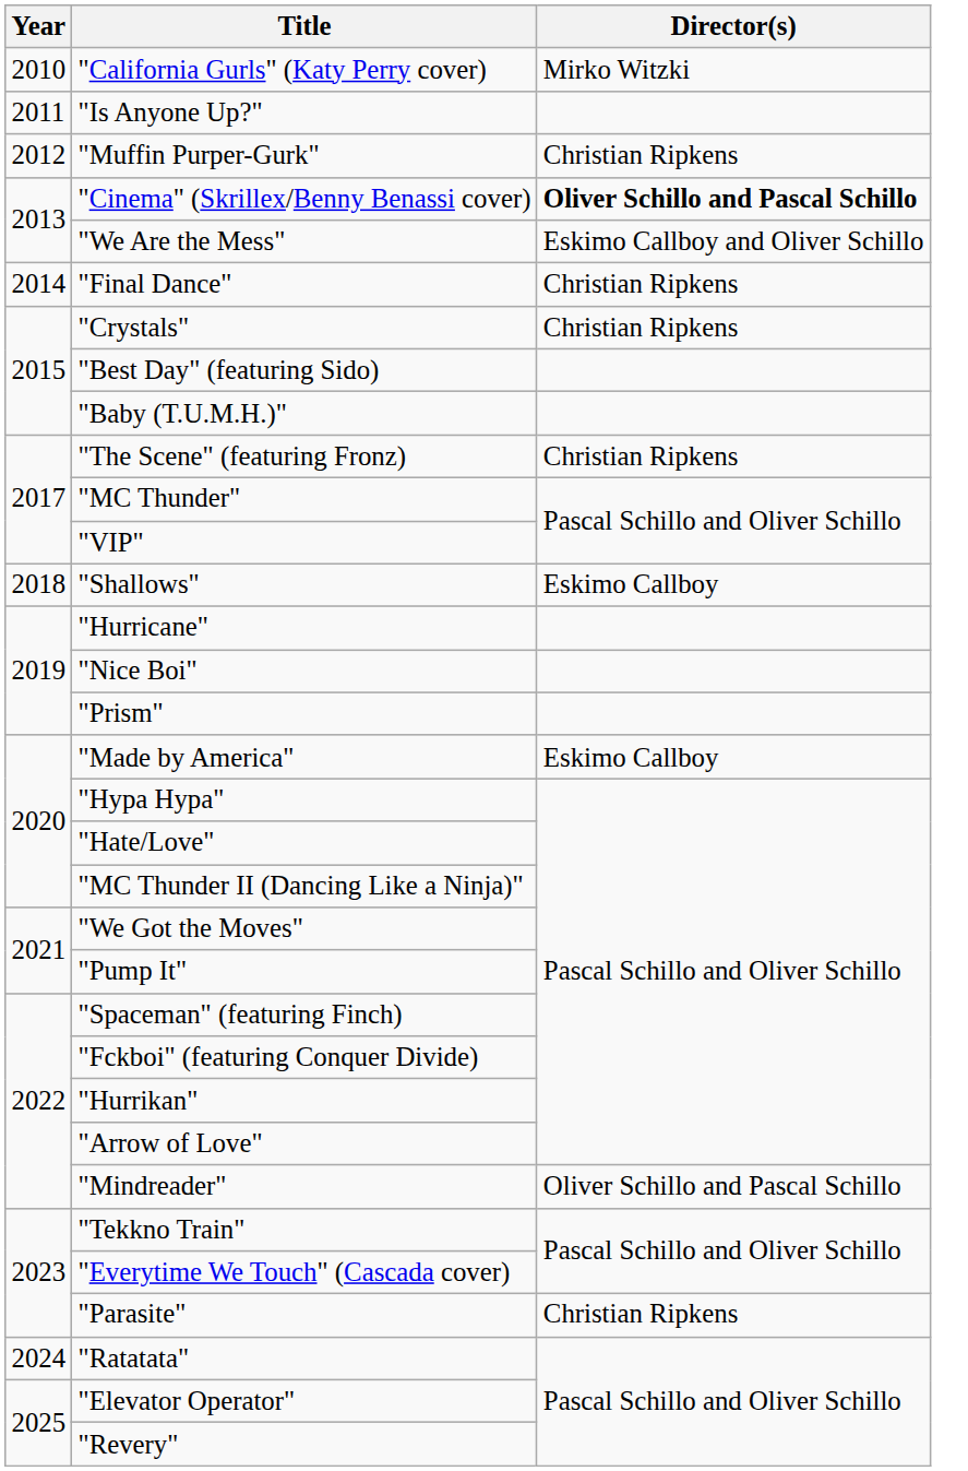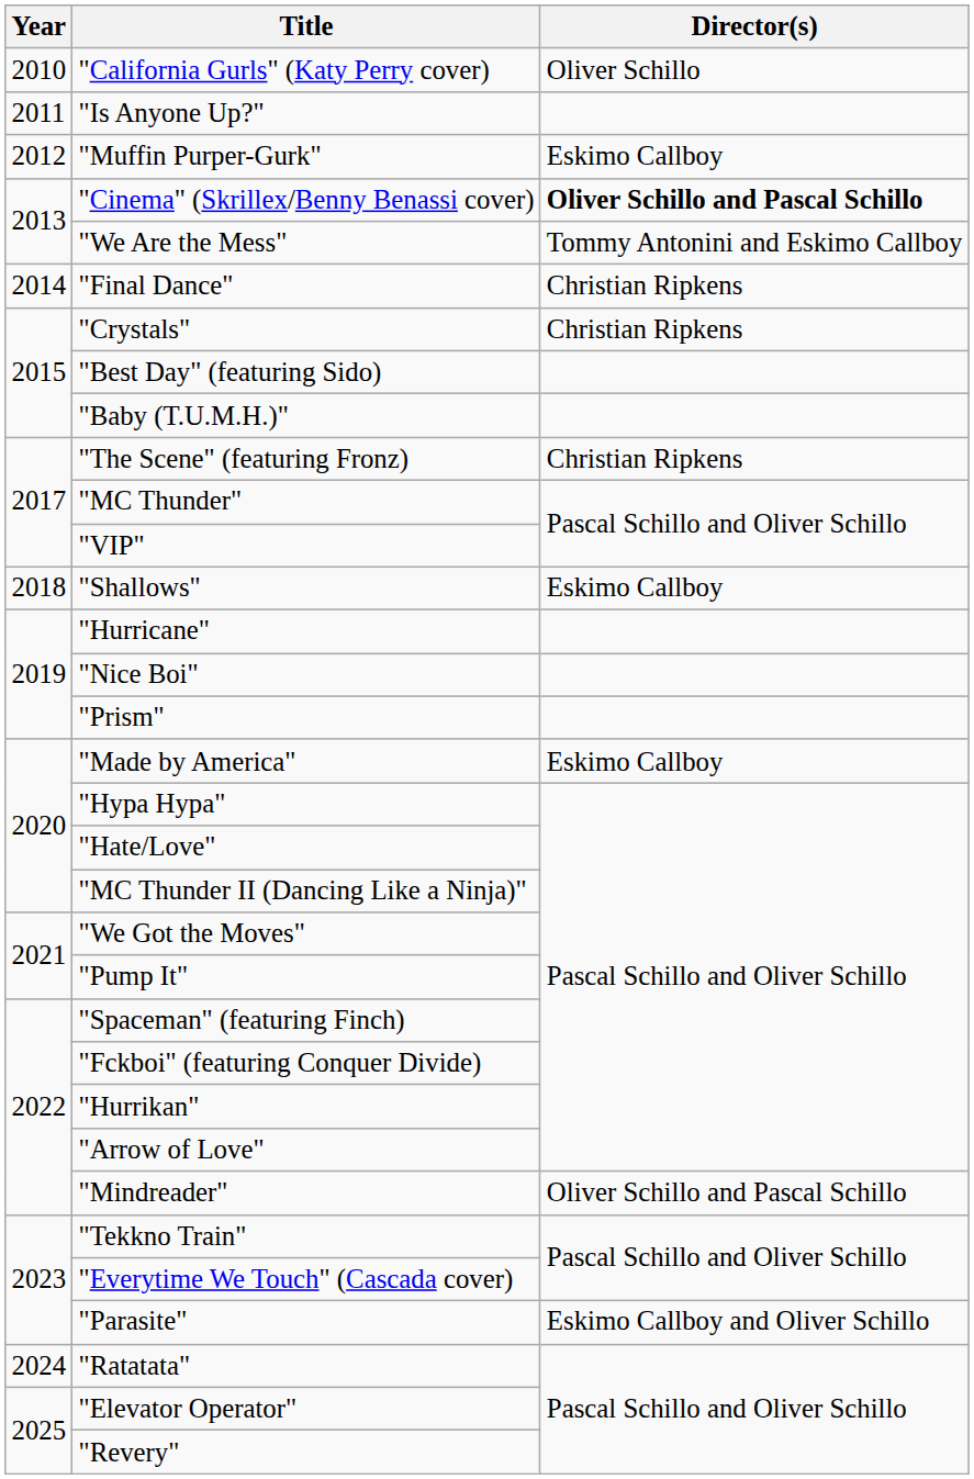 <table class="wikitable">
 <tr>
 <th scope="col">Year</th>
 <th scope="col">Title</th>
 <th scope="col">Director(s)</th>
 </tr>
 <tr>
 <td>2010</td>
 <td>"<a href='#'>California Gurls</a>" (<a href='#'>Katy Perry</a> cover)</td>
-<td>Mirko Witzki</td>
+<td>Oliver Schillo</td>
 </tr>
 <tr>
 <td>2011</td>
 <td>"Is Anyone Up?"</td>
 <td></td>
 </tr>
 <tr>
 <td>2012</td>
 <td>"Muffin Purper-Gurk"</td>
-<td>Christian Ripkens</td>
+<td>Eskimo Callboy</td>
 </tr>
 <tr>
 <td rowspan="2">2013</td>
 <td>"<a href='#'>Cinema</a>" (<a href='#'>Skrillex</a>/<a href='#'>Benny Benassi</a> cover)</td>
 <td><strong>Oliver Schillo and Pascal Schillo</strong></td>
 </tr>
 <tr>
 <td>"We Are the Mess"</td>
-<td>Eskimo Callboy and Oliver Schillo</td>
+<td>Tommy Antonini and Eskimo Callboy</td>
 </tr>
 <tr>
 <td>2014</td>
 <td>"Final Dance"</td>
 <td>Christian Ripkens</td>
 </tr>
 <tr>
 <td rowspan="3">2015</td>
 <td>"Crystals"</td>
 <td>Christian Ripkens</td>
 </tr>
 <tr>
 <td>"Best Day" (featuring Sido)</td>
 <td></td>
 </tr>
 <tr>
 <td>"Baby (T.U.M.H.)"</td>
 <td></td>
 </tr>
 <tr>
 <td rowspan="3">2017</td>
 <td>"The Scene" (featuring Fronz)</td>
 <td>Christian Ripkens</td>
 </tr>
 <tr>
 <td>"MC Thunder"</td>
 <td rowspan="2">Pascal Schillo and Oliver Schillo</td>
 </tr>
 <tr>
 <td>"VIP"</td>
 </tr>
 <tr>
 <td>2018</td>
 <td>"Shallows"</td>
 <td>Eskimo Callboy</td>
 </tr>
 <tr>
 <td rowspan="3">2019</td>
 <td>"Hurricane"</td>
 <td></td>
 </tr>
 <tr>
 <td>"Nice Boi"</td>
 <td></td>
 </tr>
 <tr>
 <td>"Prism"</td>
 <td></td>
 </tr>
 <tr>
 <td rowspan="4">2020</td>
 <td>"Made by America"</td>
 <td>Eskimo Callboy</td>
 </tr>
 <tr>
 <td>"Hypa Hypa"</td>
 <td rowspan="9">Pascal Schillo and Oliver Schillo</td>
 </tr>
 <tr>
 <td>"Hate/Love"</td>
 </tr>
 <tr>
 <td>"MC Thunder II (Dancing Like a Ninja)"</td>
 </tr>
 <tr>
 <td rowspan="2">2021</td>
 <td>"We Got the Moves"</td>
 </tr>
 <tr>
 <td>"Pump It"</td>
 </tr>
 <tr>
 <td rowspan="5">2022</td>
 <td>"Spaceman" (featuring Finch)</td>
 </tr>
 <tr>
 <td>"Fckboi" (featuring Conquer Divide)</td>
 </tr>
 <tr>
 <td>"Hurrikan"</td>
 </tr>
 <tr>
 <td>"Arrow of Love"</td>
 </tr>
 <tr>
 <td>"Mindreader"</td>
 <td>Oliver Schillo and Pascal Schillo</td>
 </tr>
 <tr>
 <td rowspan="3">2023</td>
 <td>"Tekkno Train"</td>
 <td rowspan="2">Pascal Schillo and Oliver Schillo</td>
 </tr>
 <tr>
 <td>"<a href='#'>Everytime We Touch</a>" (<a href='#'>Cascada</a> cover)</td>
 </tr>
 <tr>
 <td>"Parasite"</td>
-<td>Christian Ripkens</td>
+<td>Eskimo Callboy and Oliver Schillo</td>
 </tr>
 <tr>
 <td>2024</td>
 <td>"Ratatata"</td>
 <td rowspan="3">Pascal Schillo and Oliver Schillo</td>
 </tr>
 <tr>
 <td rowspan="2">2025</td>
 <td>"Elevator Operator"</td>
 </tr>
 <tr>
 <td>"Revery"</td>
 </tr>
 </table>
